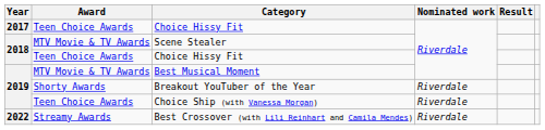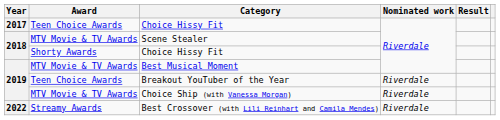 <table class="wikitable plainrowheaders sortable">
 <tr>
 <th scope="col">Year</th>
 <th scope="col">Award</th>
 <th scope="col">Category</th>
 <th scope="col">Nominated work</th>
 <th scope="col">Result</th>
 <th scope="col" class="unsortable"></th>
 </tr>
 <tr>
 <th scope="row">2017</th>
 <td><a href='#'>Teen Choice Awards</a></td>
 <td><a href='#'>Choice Hissy Fit</a></td>
 <td rowspan="4"><em><a href='#'>Riverdale</a></em></td>
 <td></td>
 <td style="text-align:center;"></td>
 </tr>
 <tr>
 <th scope="row" rowspan="2">2018</th>
 <td><a href='#'>MTV Movie & TV Awards</a></td>
 <td>Scene Stealer</td>
 <td></td>
 <td style="text-align:center;"></td>
 </tr>
 <tr>
-<td><a href='#'>Teen Choice Awards</a></td>
+<td><a href='#'>Shorty Awards</a></td>
 <td>Choice Hissy Fit</td>
 <td></td>
 <td style="text-align:center;"></td>
 </tr>
 <tr>
 <th scope="row" rowspan="3">2019</th>
 <td><a href='#'>MTV Movie & TV Awards</a></td>
 <td><a href='#'>Best Musical Moment</a></td>
 <td></td>
 <td style="text-align:center;"></td>
 </tr>
 <tr>
-<td><a href='#'>Shorty Awards</a></td>
+<td><a href='#'>Teen Choice Awards</a></td>
 <td>Breakout YouTuber of the Year</td>
 <td><em>Riverdale</em></td>
 <td></td>
 <td style="text-align:center;"></td>
 </tr>
 <tr>
-<td><a href='#'>Teen Choice Awards</a></td>
+<td><a href='#'>MTV Movie & TV Awards</a></td>
 <td>Choice Ship <small>(with <a href='#'>Vanessa Morgan</a>)</small></td>
 <td><em>Riverdale</em></td>
 <td></td>
 <td style="text-align:center;"></td>
 </tr>
 <tr>
 <th scope="row">2022</th>
 <td><a href='#'>Streamy Awards</a></td>
 <td>Best Crossover <small>(with <a href='#'>Lili Reinhart</a> and <a href='#'>Camila Mendes</a>)</small></td>
 <td><em>Riverdale</em></td>
 <td></td>
 <td style="text-align:center;"></td>
 </tr>
 </table>
